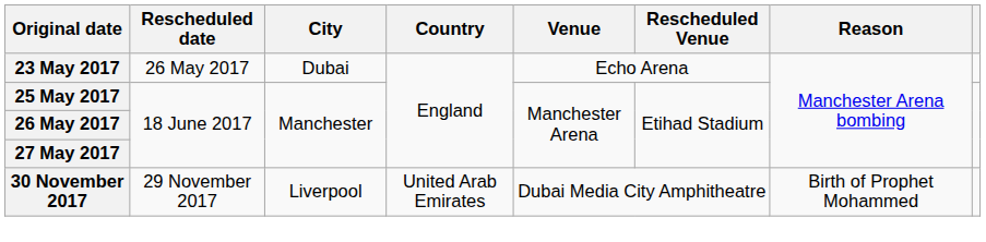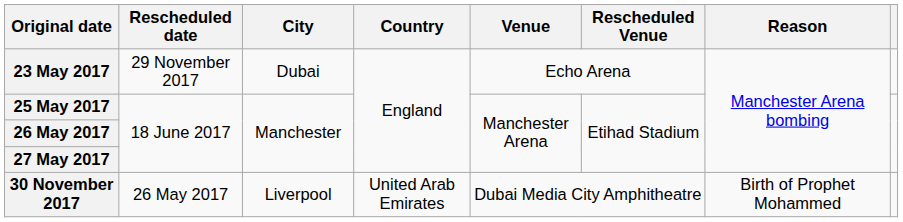 <table class="wikitable plainrowheaders" style="text-align:center;">
 <tr>
 <th scope="col" style="width:12em;">Original date</th>
 <th scope="col" style="width:10em;">Rescheduled date</th>
 <th scope="col" style="width:10em;">City</th>
 <th scope="col" style="width:16em;">Country</th>
 <th scope="col" style="width:10em;">Venue</th>
 <th scope="col" style="width:10em;">Rescheduled Venue</th>
 <th scope="col" style="width:29.95em;">Reason</th>
 <th scope="col" class="unsortable"></th>
 </tr>
 <tr>
 <th scope="row">23 May 2017</th>
-<td>26 May 2017</td>
+<td>29 November 2017</td>
 <td>Dubai</td>
 <td rowspan="4">England</td>
 <td colspan="2">Echo Arena</td>
 <td rowspan="4"><a href='#'>Manchester Arena bombing</a></td>
 <td></td>
 </tr>
 <tr>
 <th scope="row">25 May 2017</th>
 <td rowspan="3">18 June 2017</td>
 <td rowspan="3">Manchester</td>
 <td rowspan="3">Manchester Arena</td>
 <td rowspan="3">Etihad Stadium</td>
 <td rowspan="3"></td>
 </tr>
 <tr>
 <th scope="row">26 May 2017</th>
 </tr>
 <tr>
 <th scope="row">27 May 2017</th>
 </tr>
 <tr>
 <th scope="row">30 November 2017</th>
-<td>29 November 2017</td>
+<td>26 May 2017</td>
 <td>Liverpool</td>
 <td>United Arab Emirates</td>
 <td colspan="2">Dubai Media City Amphitheatre</td>
 <td>Birth of Prophet Mohammed</td>
 <td></td>
 </tr>
 </table>
